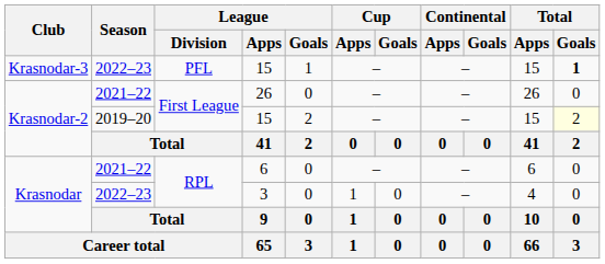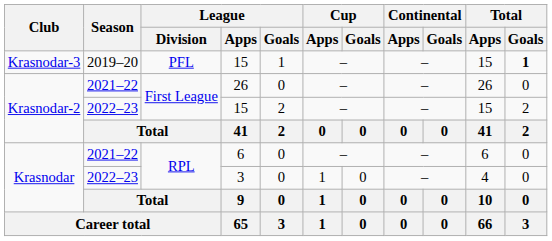 <table class="wikitable" style="text-align: center;">
 <tr>
 <th rowspan=2>Club</th>
 <th rowspan=2>Season</th>
 <th colspan=3>League</th>
 <th colspan=2>Cup</th>
 <th colspan=2>Continental</th>
 <th colspan=2>Total</th>
 </tr>
 <tr>
 <th>Division</th>
 <th>Apps</th>
 <th>Goals</th>
 <th>Apps</th>
 <th>Goals</th>
 <th>Apps</th>
 <th>Goals</th>
 <th>Apps</th>
 <th>Goals</th>
 </tr>
 <tr>
 <td><a href='#'>Krasnodar-3</a></td>
-<td><a href='#'>2022–23</a></td>
+<td>2019–20</td>
 <td><a href='#'>PFL</a></td>
 <td>15</td>
 <td>1</td>
 <td colspan=2>–</td>
 <td colspan=2>–</td>
 <td>15</td>
 <td><strong>1</strong></td>
 </tr>
 <tr>
 <td rowspan="3"><a href='#'>Krasnodar-2</a></td>
 <td><a href='#'>2021–22</a></td>
 <td rowspan="2"><a href='#'>First League</a></td>
 <td>26</td>
 <td>0</td>
 <td colspan=2>–</td>
 <td colspan=2>–</td>
 <td>26</td>
 <td>0</td>
 </tr>
 <tr>
-<td>2019–20</td>
+<td><a href='#'>2022–23</a></td>
 <td>15</td>
 <td>2</td>
 <td colspan=2>–</td>
 <td colspan=2>–</td>
 <td>15</td>
-<td style="background: lightyellow;">2</td>
+<td>2</td>
 </tr>
 <tr>
 <th colspan=2>Total</th>
 <th>41</th>
 <th>2</th>
 <th>0</th>
 <th>0</th>
 <th>0</th>
 <th>0</th>
 <th>41</th>
 <th>2</th>
 </tr>
 <tr>
 <td rowspan="3"><a href='#'>Krasnodar</a></td>
 <td><a href='#'>2021–22</a></td>
 <td rowspan="2"><a href='#'>RPL</a></td>
 <td>6</td>
 <td>0</td>
 <td colspan=2>–</td>
 <td colspan=2>–</td>
 <td>6</td>
 <td>0</td>
 </tr>
 <tr>
 <td><a href='#'>2022–23</a></td>
 <td>3</td>
 <td>0</td>
 <td>1</td>
 <td>0</td>
 <td colspan=2>–</td>
 <td>4</td>
 <td>0</td>
 </tr>
 <tr>
 <th colspan=2>Total</th>
 <th>9</th>
 <th>0</th>
 <th>1</th>
 <th>0</th>
 <th>0</th>
 <th>0</th>
 <th>10</th>
 <th>0</th>
 </tr>
 <tr>
 <th colspan=3>Career total</th>
 <th>65</th>
 <th>3</th>
 <th>1</th>
 <th>0</th>
 <th>0</th>
 <th>0</th>
 <th>66</th>
 <th>3</th>
 </tr>
 </table>
